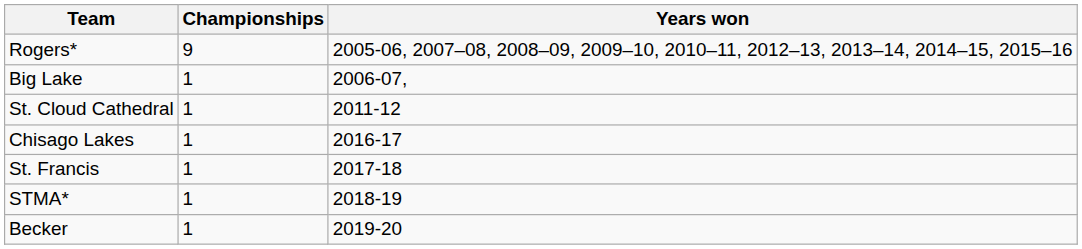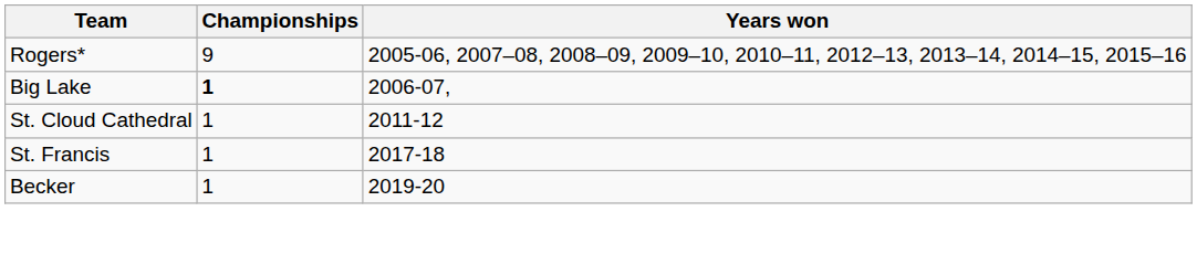 <table class="wikitable">
 <tr>
 <th>Team</th>
 <th>Championships</th>
 <th>Years won</th>
 </tr>
 <tr>
 <td>Rogers*</td>
 <td>9</td>
 <td>2005-06, 2007–08, 2008–09, 2009–10, 2010–11, 2012–13, 2013–14, 2014–15, 2015–16</td>
 </tr>
 <tr>
 <td>Big Lake</td>
-<td>1</td>
+<td><strong>1</strong></td>
 <td>2006-07,</td>
 </tr>
 <tr>
 <td>St. Cloud Cathedral</td>
 <td>1</td>
 <td>2011-12</td>
 </tr>
 <tr>
-<td>Chisago Lakes</td>
-<td>1</td>
-<td>2016-17</td>
-</tr>
-<tr>
 <td>St. Francis</td>
 <td>1</td>
 <td>2017-18</td>
-</tr>
-<tr>
-<td>STMA*</td>
-<td>1</td>
-<td>2018-19</td>
 </tr>
 <tr>
 <td>Becker</td>
 <td>1</td>
 <td>2019-20</td>
 </tr>
 </table>
